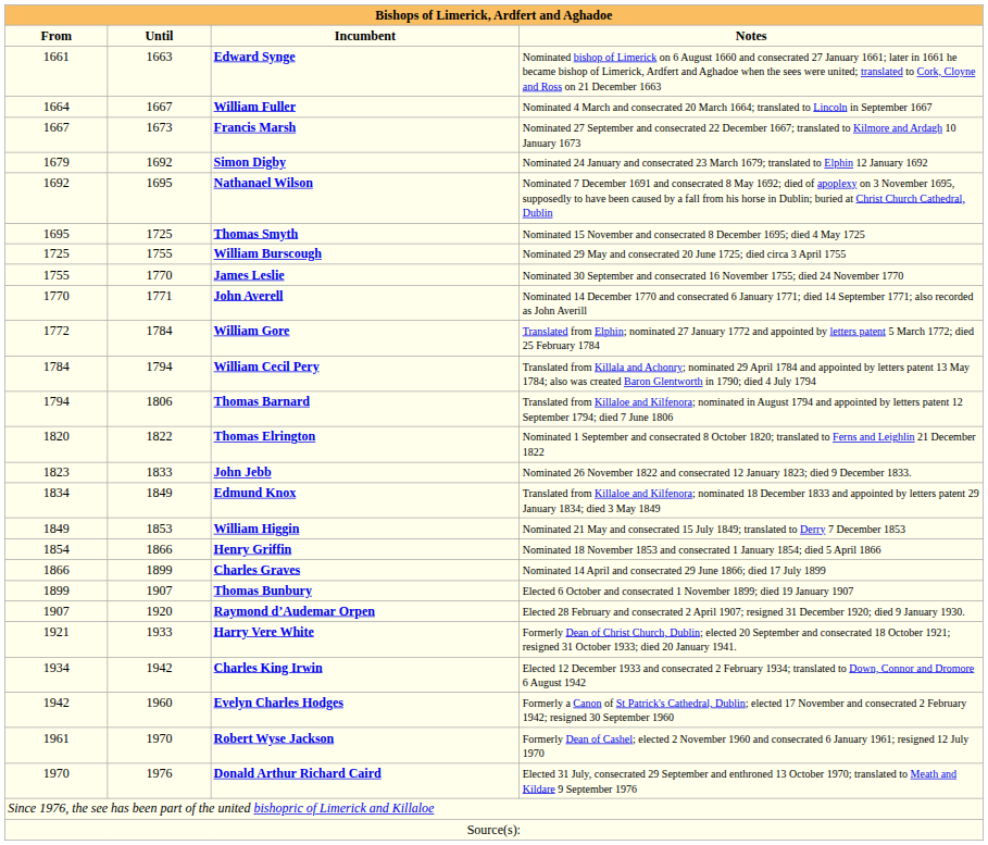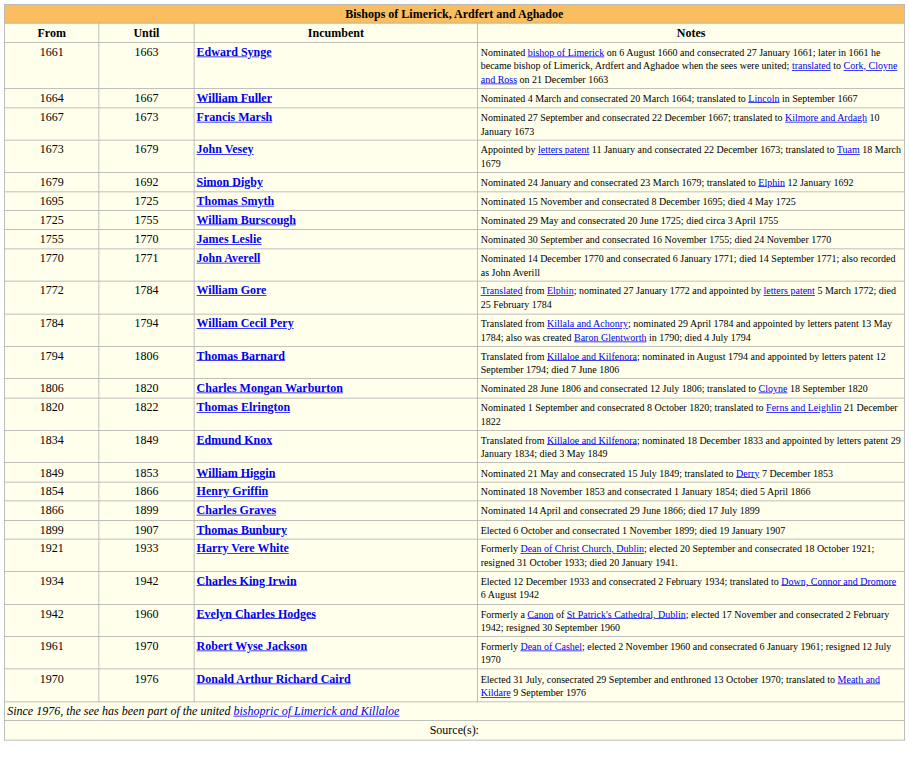 <table class="wikitable" style="width:95%;" border="1" cellpadding="2">
 <tr>
 <th style="background-color:#FABE60" colspan="4">Bishops of Limerick, Ardfert and Aghadoe</th>
 </tr>
 <tr align=center>
 <th style="background-color:#ffffec" width="10%">From</th>
 <th style="background-color:#ffffec" width="10%">Until</th>
 <th style="background-color:#ffffec" width="30%">Incumbent</th>
 <th style="background-color:#ffffec" width="45%">Notes</th>
 </tr>
 <tr valign=top bgcolor="#ffffec">
 <td align=center>1661</td>
 <td align=center>1663</td>
 <td><strong><a href='#'>Edward Synge</a></strong></td>
 <td><small>Nominated <a href='#'>bishop of Limerick</a> on 6 August 1660 and consecrated 27 January 1661; later in 1661 he became bishop of Limerick, Ardfert and Aghadoe when the sees were united; <a href='#'>translated</a> to <a href='#'>Cork, Cloyne and Ross</a> on 21 December 1663</small></td>
 </tr>
 <tr valign=top bgcolor="#ffffec">
 <td align=center>1664</td>
 <td align=center>1667</td>
 <td><strong><a href='#'>William Fuller</a></strong></td>
 <td><small>Nominated 4 March and consecrated 20 March 1664; translated to <a href='#'>Lincoln</a> in September 1667</small></td>
 </tr>
 <tr valign=top bgcolor="#ffffec">
 <td align=center>1667</td>
 <td align=center>1673</td>
 <td><strong><a href='#'>Francis Marsh</a></strong></td>
 <td><small>Nominated 27 September and consecrated 22 December 1667; translated to <a href='#'>Kilmore and Ardagh</a> 10 January 1673</small></td>
 </tr>
 <tr valign=top bgcolor="#ffffec">
+<td align=center>1673</td>
+<td align=center>1679</td>
+<td><strong><a href='#'>John Vesey</a></strong></td>
+<td><small>Appointed by <a href='#'>letters patent</a> 11 January and consecrated 22 December 1673; translated to <a href='#'>Tuam</a> 18 March 1679</small></td>
+</tr>
+<tr valign=top bgcolor="#ffffec">
 <td align=center>1679</td>
 <td align=center>1692</td>
 <td><strong><a href='#'>Simon Digby</a></strong></td>
 <td><small>Nominated 24 January and consecrated 23 March 1679; translated to <a href='#'>Elphin</a> 12 January 1692</small></td>
-</tr>
-<tr valign=top bgcolor="#ffffec">
-<td align=center>1692</td>
-<td align=center>1695</td>
-<td><strong><a href='#'>Nathanael Wilson</a></strong></td>
-<td><small>Nominated 7 December 1691 and consecrated 8 May 1692; died of <a href='#'>apoplexy</a> on 3 November 1695, supposedly to have been caused by a fall from his horse in Dublin; buried at <a href='#'>Christ Church Cathedral, Dublin</a></small></td>
 </tr>
 <tr valign=top bgcolor="#ffffec">
 <td align=center>1695</td>
 <td align=center>1725</td>
 <td><strong><a href='#'>Thomas Smyth</a></strong></td>
 <td><small>Nominated 15 November and consecrated 8 December 1695; died 4 May 1725</small></td>
 </tr>
 <tr valign=top bgcolor="#ffffec">
 <td align=center>1725</td>
 <td align=center>1755</td>
 <td><strong><a href='#'>William Burscough</a></strong></td>
 <td><small>Nominated 29 May and consecrated 20 June 1725; died circa 3 April 1755</small></td>
 </tr>
 <tr valign=top bgcolor="#ffffec">
 <td align=center>1755</td>
 <td align=center>1770</td>
 <td><strong><a href='#'>James Leslie</a></strong></td>
 <td><small>Nominated 30 September and consecrated 16 November 1755; died 24 November 1770</small></td>
 </tr>
 <tr valign=top bgcolor="#ffffec">
 <td align=center>1770</td>
 <td align=center>1771</td>
 <td><strong><a href='#'>John Averell</a></strong></td>
 <td><small>Nominated 14 December 1770 and consecrated 6 January 1771; died 14 September 1771; also recorded as John Averill</small></td>
 </tr>
 <tr valign=top bgcolor="#ffffec">
 <td align=center>1772</td>
 <td align=center>1784</td>
 <td><strong><a href='#'>William Gore</a></strong></td>
 <td><small><a href='#'>Translated</a> from <a href='#'>Elphin</a>; nominated 27 January 1772 and appointed by <a href='#'>letters patent</a> 5 March 1772; died 25 February 1784</small></td>
 </tr>
 <tr valign=top bgcolor="#ffffec">
 <td align=center>1784</td>
 <td align=center>1794</td>
 <td><strong><a href='#'>William Cecil Pery</a></strong></td>
 <td><small>Translated from <a href='#'>Killala and Achonry</a>; nominated 29 April 1784 and appointed by letters patent 13 May 1784; also was created <a href='#'>Baron Glentworth</a> in 1790; died 4 July 1794</small></td>
 </tr>
 <tr valign=top bgcolor="#ffffec">
 <td align=center>1794</td>
 <td align=center>1806</td>
 <td><strong><a href='#'>Thomas Barnard</a></strong></td>
 <td><small>Translated from <a href='#'>Killaloe and Kilfenora</a>; nominated in August 1794 and appointed by letters patent 12 September 1794; died 7 June 1806</small></td>
 </tr>
 <tr valign=top bgcolor="#ffffec">
+<td align=center>1806</td>
+<td align=center>1820</td>
+<td><strong><a href='#'>Charles Mongan Warburton</a></strong></td>
+<td><small>Nominated 28 June 1806 and consecrated 12 July 1806; translated to <a href='#'>Cloyne</a> 18 September 1820</small></td>
+</tr>
+<tr valign=top bgcolor="#ffffec">
 <td align=center>1820</td>
 <td align=center>1822</td>
 <td><strong><a href='#'>Thomas Elrington</a></strong></td>
 <td><small>Nominated 1 September and consecrated 8 October 1820; translated to <a href='#'>Ferns and Leighlin</a> 21 December 1822</small></td>
-</tr>
-<tr valign=top bgcolor="#ffffec">
-<td align=center>1823</td>
-<td align=center>1833</td>
-<td><strong><a href='#'>John Jebb</a></strong></td>
-<td><small>Nominated 26 November 1822 and consecrated 12 January 1823; died 9 December 1833.</small></td>
 </tr>
 <tr valign=top bgcolor="#ffffec">
 <td align=center>1834</td>
 <td align=center>1849</td>
 <td><strong><a href='#'>Edmund Knox</a></strong></td>
 <td><small>Translated from <a href='#'>Killaloe and Kilfenora</a>; nominated 18 December 1833 and appointed by letters patent 29 January 1834; died 3 May 1849</small></td>
 </tr>
 <tr valign=top bgcolor="#ffffec">
 <td align=center>1849</td>
 <td align=center>1853</td>
 <td><strong><a href='#'>William Higgin</a></strong></td>
 <td><small>Nominated 21 May and consecrated 15 July 1849; translated to <a href='#'>Derry</a> 7 December 1853</small></td>
 </tr>
 <tr valign=top bgcolor="#ffffec">
 <td align=center>1854</td>
 <td align=center>1866</td>
 <td><strong><a href='#'>Henry Griffin</a></strong></td>
 <td><small>Nominated 18 November 1853 and consecrated 1 January 1854; died 5 April 1866</small></td>
 </tr>
 <tr valign=top bgcolor="#ffffec">
 <td align=center>1866</td>
 <td align=center>1899</td>
 <td><strong><a href='#'>Charles Graves</a></strong></td>
 <td><small>Nominated 14 April and consecrated 29 June 1866; died 17 July 1899</small></td>
 </tr>
 <tr valign=top bgcolor="#ffffec">
 <td align=center>1899</td>
 <td align=center>1907</td>
 <td><strong><a href='#'>Thomas Bunbury</a></strong></td>
 <td><small>Elected 6 October and consecrated 1 November 1899; died 19 January 1907</small></td>
-</tr>
-<tr valign=top bgcolor="#ffffec">
-<td align=center>1907</td>
-<td align=center>1920</td>
-<td><strong><a href='#'>Raymond d’Audemar Orpen</a></strong></td>
-<td><small>Elected 28 February and consecrated 2 April 1907; resigned 31 December 1920; died 9 January 1930.</small></td>
 </tr>
 <tr valign=top bgcolor="#ffffec">
 <td align=center>1921</td>
 <td align=center>1933</td>
 <td><strong><a href='#'>Harry Vere White</a></strong></td>
 <td><small>Formerly <a href='#'>Dean of Christ Church, Dublin</a>; elected 20 September and consecrated 18 October 1921; resigned 31 October 1933; died 20 January 1941.</small></td>
 </tr>
 <tr valign=top bgcolor="#ffffec">
 <td align=center>1934</td>
 <td align=center>1942</td>
 <td><strong><a href='#'>Charles King Irwin</a></strong></td>
 <td><small>Elected 12 December 1933 and consecrated 2 February 1934; translated to <a href='#'>Down, Connor and Dromore</a> 6 August 1942</small></td>
 </tr>
 <tr valign=top bgcolor="#ffffec">
 <td align=center>1942</td>
 <td align=center>1960</td>
 <td><strong><a href='#'>Evelyn Charles Hodges</a></strong></td>
 <td><small>Formerly a <a href='#'>Canon</a> of <a href='#'>St Patrick's Cathedral, Dublin</a>; elected 17 November and consecrated 2 February 1942; resigned 30 September 1960</small></td>
 </tr>
 <tr valign=top bgcolor="#ffffec">
 <td align=center>1961</td>
 <td align=center>1970</td>
 <td><strong><a href='#'>Robert Wyse Jackson</a></strong></td>
 <td><small>Formerly <a href='#'>Dean of Cashel</a>; elected 2 November 1960 and consecrated 6 January 1961; resigned 12 July 1970</small></td>
 </tr>
 <tr valign=top bgcolor="#ffffec">
 <td align=center>1970</td>
 <td align=center>1976</td>
 <td><strong><a href='#'>Donald Arthur Richard Caird</a></strong></td>
 <td><small>Elected 31 July, consecrated 29 September and enthroned 13 October 1970; translated to <a href='#'>Meath and Kildare</a> 9 September 1976</small></td>
 </tr>
 <tr valign=top bgcolor="#ffffec">
 <td colspan=4><em>Since 1976, the see has been part of the united <a href='#'>bishopric of Limerick and Killaloe</a></em></td>
 </tr>
 <tr valign=top bgcolor="#ffffec">
 <td align=center colspan="4">Source(s):</td>
 </tr>
 </table>
